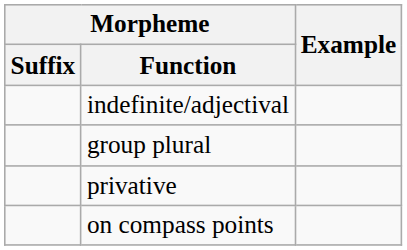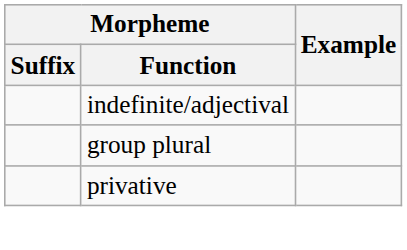 <table class="wikitable">
 <tr>
 <th colspan="2">Morpheme</th>
 <th rowspan="2">Example</th>
 </tr>
 <tr>
 <th>Suffix</th>
 <th>Function</th>
 </tr>
 <tr>
 <td><em></em></td>
 <td>indefinite/adjectival</td>
 <td></td>
 </tr>
 <tr>
 <td><em></em></td>
 <td>group plural</td>
 <td></td>
 </tr>
 <tr>
 <td><em></em></td>
 <td>privative</td>
 <td></td>
 </tr>
-<tr>
-<td><em></em></td>
-<td>on compass points</td>
-<td></td>
-</tr>
 </table>
